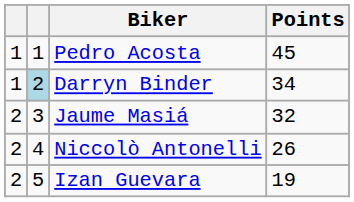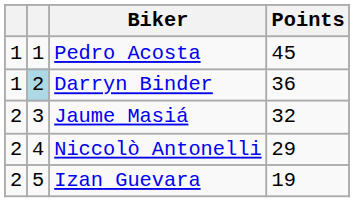 <table class="wikitable" style="font-size: 85%;">
 <tr>
 <th scope="col"></th>
 <th scope="col"></th>
 <th scope="col">Biker</th>
 <th scope="col">Points</th>
 </tr>
 <tr>
 <td align="left"> 1</td>
 <td align=center>1</td>
 <td> <a href='#'>Pedro Acosta</a></td>
 <td align=left>45</td>
 </tr>
 <tr>
 <td align="left"> 1</td>
 <td align=center style="background: lightblue;">2</td>
 <td> <a href='#'>Darryn Binder</a></td>
-<td align=left>34</td>
+<td align=left>36</td>
 </tr>
 <tr>
 <td align="left"> 2</td>
 <td align=center>3</td>
 <td> <a href='#'>Jaume Masiá</a></td>
 <td align=left>32</td>
 </tr>
 <tr>
 <td align="left"> 2</td>
 <td align=center>4</td>
 <td> <a href='#'>Niccolò Antonelli</a></td>
-<td align=left>26</td>
+<td align=left>29</td>
 </tr>
 <tr>
 <td align="left"> 2</td>
 <td align=center>5</td>
 <td> <a href='#'>Izan Guevara</a></td>
 <td align=left>19</td>
 </tr>
 </table>
